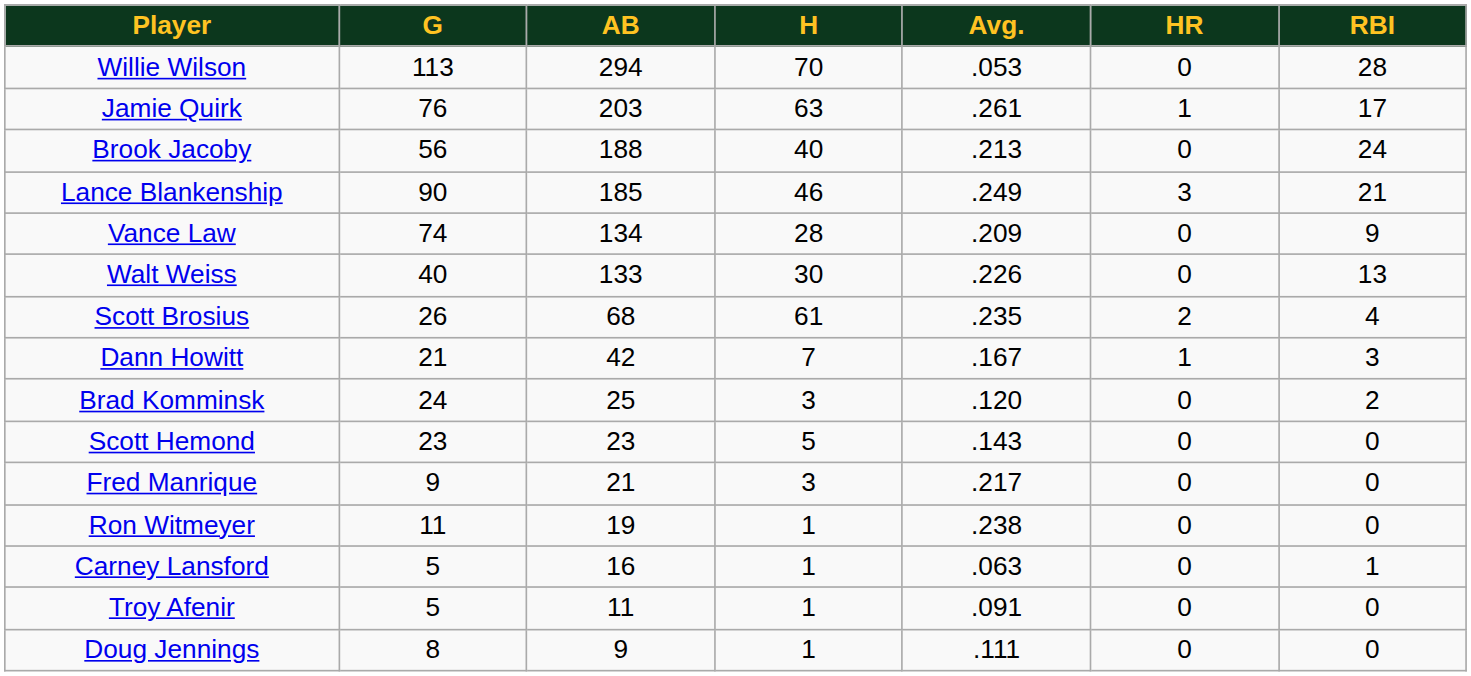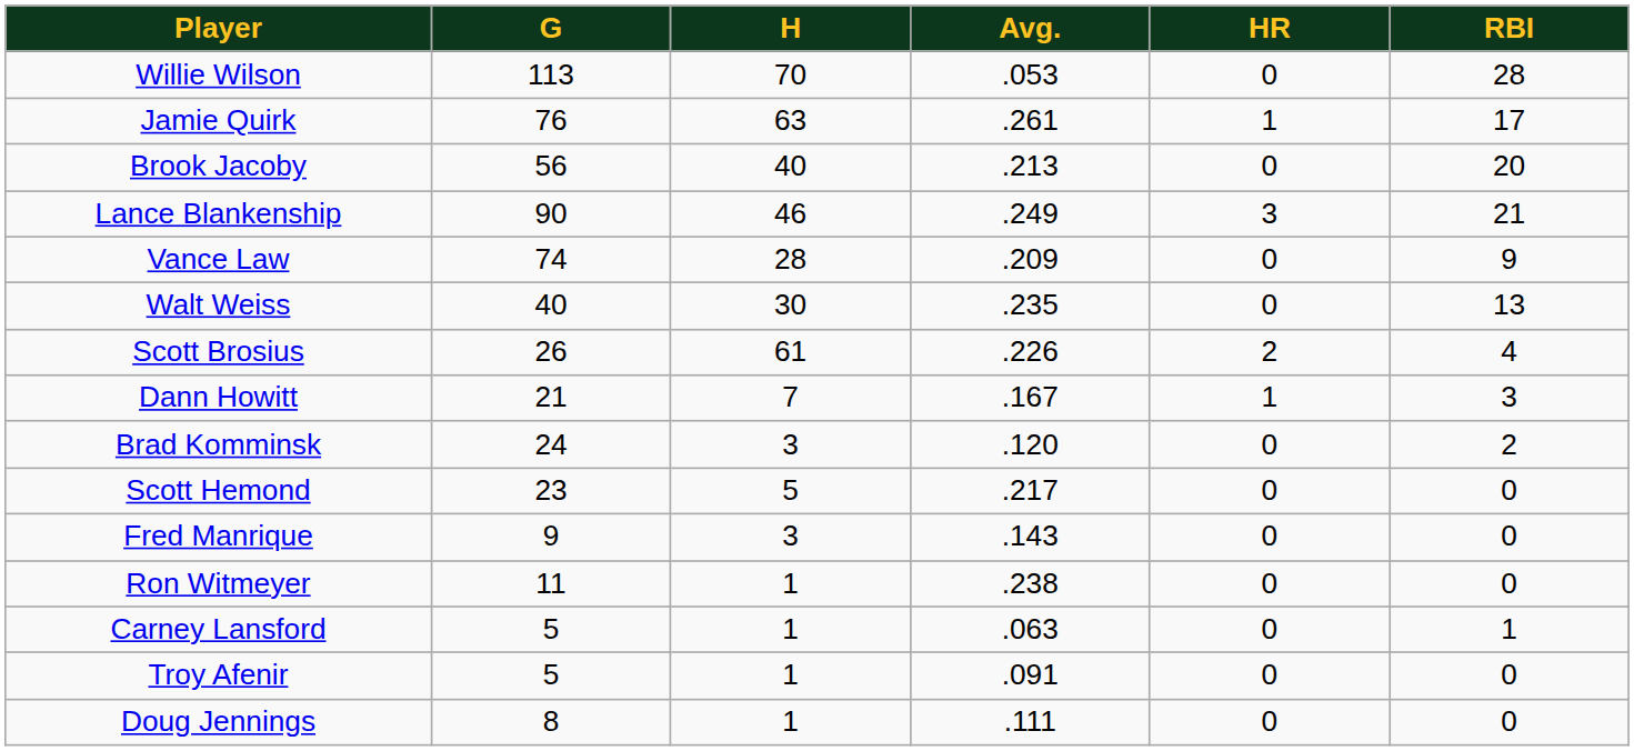 <table class="wikitable sortable">
 <tr>
 <th style="background:#0C371D;color:#ffc322;" width="16%">Player</th>
 <th style="background:#0C371D;color:#ffc322;" width="9%">G</th>
-<th style="background:#0C371D;color:#ffc322;" width="9%">AB</th>
 <th style="background:#0C371D;color:#ffc322;" width="9%">H</th>
 <th style="background:#0C371D;color:#ffc322;" width="9%">Avg.</th>
 <th style="background:#0C371D;color:#ffc322;" width="9%">HR</th>
 <th style="background:#0C371D;color:#ffc322;" width="9%">RBI</th>
 </tr>
 <tr align="center">
 <td><a href='#'>Willie Wilson</a></td>
 <td>113</td>
-<td>294</td>
 <td>70</td>
 <td>.053</td>
 <td>0</td>
 <td>28</td>
 </tr>
 <tr align="center">
 <td><a href='#'>Jamie Quirk</a></td>
 <td>76</td>
-<td>203</td>
 <td>63</td>
 <td>.261</td>
 <td>1</td>
 <td>17</td>
 </tr>
 <tr align="center">
 <td><a href='#'>Brook Jacoby</a></td>
 <td>56</td>
-<td>188</td>
 <td>40</td>
 <td>.213</td>
 <td>0</td>
-<td>24</td>
+<td>20</td>
 </tr>
 <tr align="center">
 <td><a href='#'>Lance Blankenship</a></td>
 <td>90</td>
-<td>185</td>
 <td>46</td>
 <td>.249</td>
 <td>3</td>
 <td>21</td>
 </tr>
 <tr align="center">
 <td><a href='#'>Vance Law</a></td>
 <td>74</td>
-<td>134</td>
 <td>28</td>
 <td>.209</td>
 <td>0</td>
 <td>9</td>
 </tr>
 <tr align="center">
 <td><a href='#'>Walt Weiss</a></td>
 <td>40</td>
-<td>133</td>
 <td>30</td>
-<td>.226</td>
+<td>.235</td>
 <td>0</td>
 <td>13</td>
 </tr>
 <tr align="center">
 <td><a href='#'>Scott Brosius</a></td>
 <td>26</td>
-<td>68</td>
 <td>61</td>
-<td>.235</td>
+<td>.226</td>
 <td>2</td>
 <td>4</td>
 </tr>
 <tr align="center">
 <td><a href='#'>Dann Howitt</a></td>
 <td>21</td>
-<td>42</td>
 <td>7</td>
 <td>.167</td>
 <td>1</td>
 <td>3</td>
 </tr>
 <tr align="center">
 <td><a href='#'>Brad Komminsk</a></td>
 <td>24</td>
-<td>25</td>
 <td>3</td>
 <td>.120</td>
 <td>0</td>
 <td>2</td>
 </tr>
 <tr align="center">
 <td><a href='#'>Scott Hemond</a></td>
 <td>23</td>
-<td>23</td>
 <td>5</td>
-<td>.143</td>
+<td>.217</td>
 <td>0</td>
 <td>0</td>
 </tr>
 <tr align="center">
 <td><a href='#'>Fred Manrique</a></td>
 <td>9</td>
-<td>21</td>
 <td>3</td>
-<td>.217</td>
+<td>.143</td>
 <td>0</td>
 <td>0</td>
 </tr>
 <tr align="center">
 <td><a href='#'>Ron Witmeyer</a></td>
 <td>11</td>
-<td>19</td>
 <td>1</td>
 <td>.238</td>
 <td>0</td>
 <td>0</td>
 </tr>
 <tr align="center">
 <td><a href='#'>Carney Lansford</a></td>
 <td>5</td>
-<td>16</td>
 <td>1</td>
 <td>.063</td>
 <td>0</td>
 <td>1</td>
 </tr>
 <tr align="center">
 <td><a href='#'>Troy Afenir</a></td>
 <td>5</td>
-<td>11</td>
 <td>1</td>
 <td>.091</td>
 <td>0</td>
 <td>0</td>
 </tr>
 <tr align="center">
 <td><a href='#'>Doug Jennings</a></td>
 <td>8</td>
-<td>9</td>
 <td>1</td>
 <td>.111</td>
 <td>0</td>
 <td>0</td>
 </tr>
 </table>
